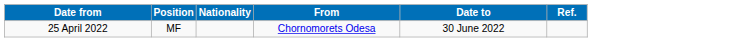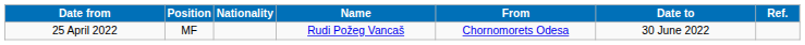 <table class="wikitable" style="text-align:center; font-size:90%; ">
 <tr>
 <th style="background:#0070B8; color:#FFFFFF; width:200px;">Date from</th>
 <th style="background:#0070B8; color:#FFFFFF; width:50px;">Position</th>
 <th style="background:#0070B8; color:#FFFFFF; width:50px;">Nationality</th>
+<th style="background:#0070B8; color:#FFFFFF; width:200px;">Name</th>
 <th style="background:#0070B8; color:#FFFFFF; width:200px;">From</th>
 <th style="background:#0070B8; color:#FFFFFF; width:200px;">Date to</th>
 <th style="background:#0070B8; color:#FFFFFF; width:50px;">Ref.</th>
 </tr>
 <tr>
 <td>25 April 2022</td>
 <td>MF</td>
 <td></td>
+<td><a href='#'>Rudi Požeg Vancaš</a></td>
 <td><a href='#'>Chornomorets Odesa</a></td>
 <td>30 June 2022</td>
 <td></td>
 </tr>
 </table>
